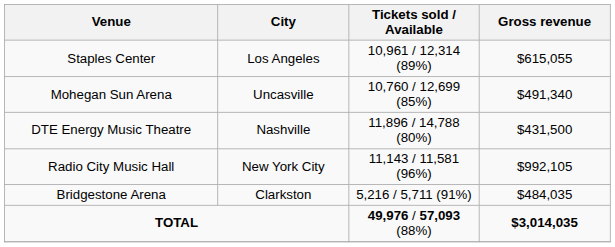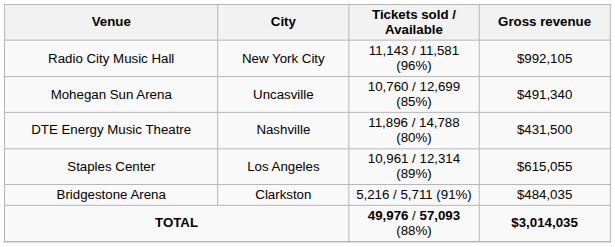 <table class="wikitable" style="text-align:center">
 <tr>
 <th style="width:250px;">Venue</th>
 <th style="width:150px;">City</th>
 <th style="width:150px;">Tickets sold / Available</th>
 <th style="width:150px;">Gross revenue</th>
 </tr>
 <tr>
-<td>Staples Center</td>
-<td>Los Angeles</td>
-<td>10,961 / 12,314 (89%)</td>
-<td>$615,055</td>
+<td>Radio City Music Hall</td>
+<td>New York City</td>
+<td>11,143 / 11,581 (96%)</td>
+<td>$992,105</td>
 </tr>
 <tr>
 <td>Mohegan Sun Arena</td>
 <td>Uncasville</td>
 <td>10,760 / 12,699 (85%)</td>
 <td>$491,340</td>
 </tr>
 <tr>
 <td>DTE Energy Music Theatre</td>
 <td>Nashville</td>
 <td>11,896 / 14,788 (80%)</td>
 <td>$431,500</td>
 </tr>
 <tr>
-<td>Radio City Music Hall</td>
-<td>New York City</td>
-<td>11,143 / 11,581 (96%)</td>
-<td>$992,105</td>
+<td>Staples Center</td>
+<td>Los Angeles</td>
+<td>10,961 / 12,314 (89%)</td>
+<td>$615,055</td>
 </tr>
 <tr>
 <td>Bridgestone Arena</td>
 <td>Clarkston</td>
 <td>5,216 / 5,711 (91%)</td>
 <td>$484,035</td>
 </tr>
 <tr>
 <td colspan="2"><strong>TOTAL</strong></td>
 <td><strong>49,976</strong> / <strong>57,093</strong> (88%)</td>
 <td><strong>$3,014,035</strong></td>
 </tr>
 <tr>
 </tr>
 </table>
